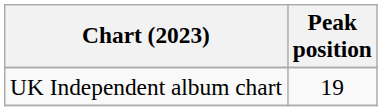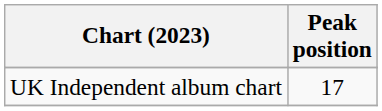 <table class="wikitable sortable plainrowheaders" style="text-align:center">
 <tr>
 <th scope="col">Chart (2023)</th>
 <th scope="col">Peak<br>position</th>
 </tr>
 <tr>
 </tr>
 <tr>
 <td>UK Independent album chart </td>
-<td>19</td>
+<td>17</td>
 </tr>
 <tr>
 </tr>
 </table>
